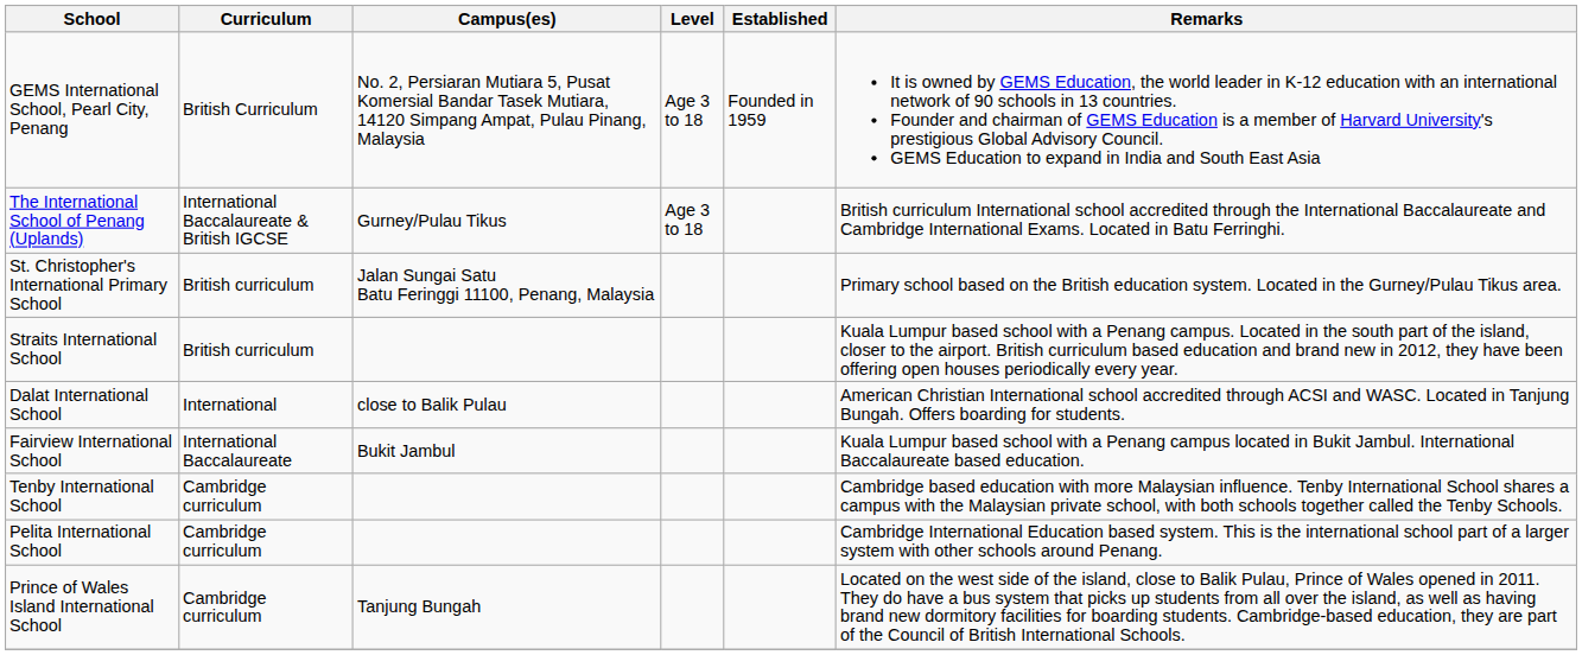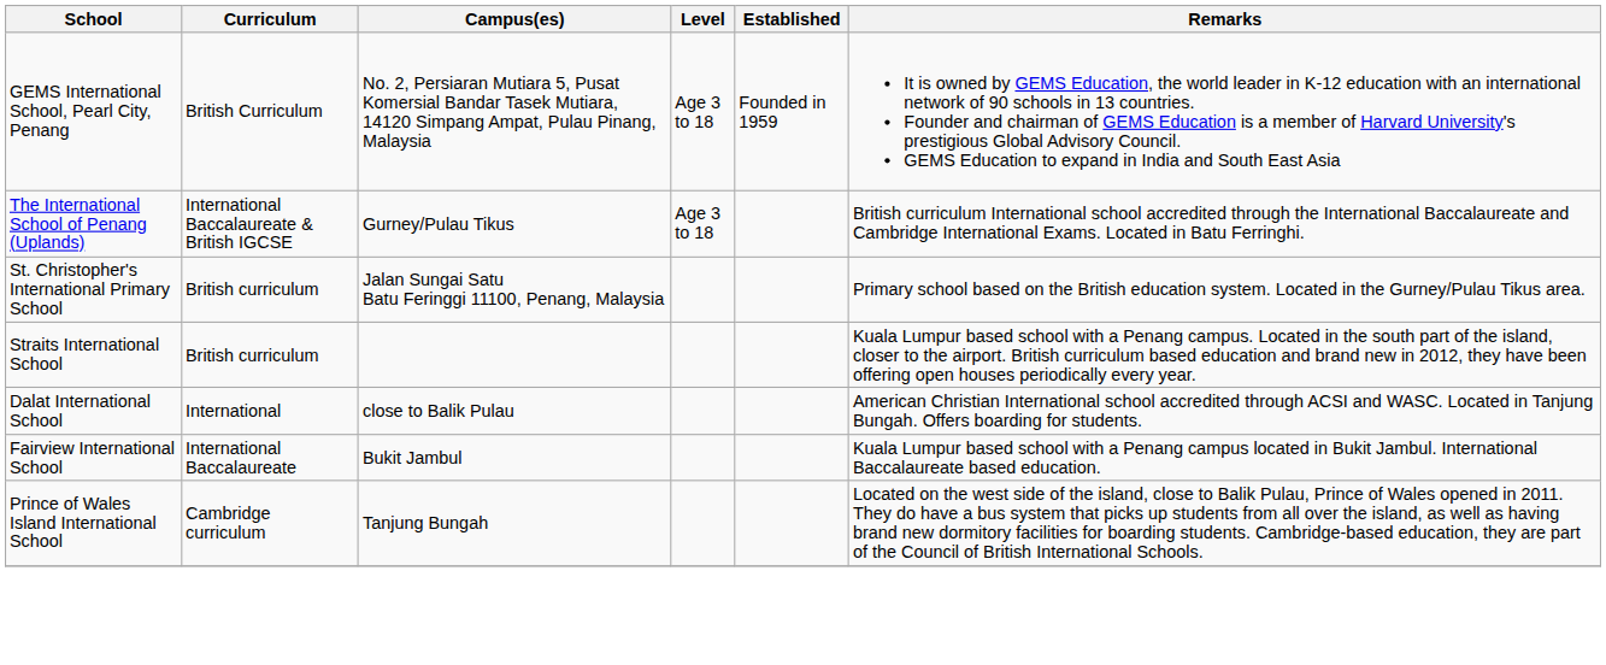 <table class="wikitable sortable" style="font-size: 85%" width= align=>
 <tr bgcolor=lightgrey>
 <th>School</th>
 <th>Curriculum</th>
 <th>Campus(es)</th>
 <th>Level</th>
 <th>Established</th>
 <th>Remarks</th>
 </tr>
 <tr>
 <td>GEMS International School, Pearl City, Penang </td>
 <td>British Curriculum</td>
 <td>No. 2, Persiaran Mutiara 5, Pusat Komersial Bandar Tasek Mutiara, 14120 Simpang Ampat, Pulau Pinang, Malaysia</td>
 <td>Age 3 to 18</td>
 <td>Founded in 1959</td>
 <td><br><ul><li>It is owned by <a href='#'>GEMS Education</a>, the world leader in K-12 education with an international network of 90 schools in 13 countries.</li><li>Founder and chairman of <a href='#'>GEMS Education</a> is a member of <a href='#'>Harvard University</a>'s prestigious Global Advisory Council.</li><li>GEMS Education to expand in India and South East Asia</li></ul></td>
 </tr>
 <tr>
 <td><a href='#'>The International School of Penang (Uplands)</a></td>
 <td>International Baccalaureate & British IGCSE</td>
 <td>Gurney/Pulau Tikus</td>
 <td>Age 3 to 18</td>
 <td></td>
 <td>British curriculum International school accredited through the International Baccalaureate and Cambridge International Exams.  Located in Batu Ferringhi.</td>
 </tr>
 <tr>
 <td>St. Christopher's International Primary School</td>
 <td>British curriculum</td>
 <td>Jalan Sungai Satu<br>Batu Feringgi 11100, Penang, Malaysia</td>
 <td></td>
 <td></td>
 <td>Primary school based on the British education system.  Located in the Gurney/Pulau Tikus area.</td>
 </tr>
 <tr>
 <td>Straits International School</td>
 <td>British curriculum</td>
 <td></td>
 <td></td>
 <td></td>
 <td>Kuala Lumpur based school with a Penang campus.  Located in the south part of the island, closer to the airport.  British curriculum based education and brand new in 2012, they have been offering open houses periodically every year.</td>
 </tr>
 <tr>
 <td>Dalat International School</td>
 <td>International</td>
 <td>close to Balik Pulau</td>
 <td></td>
 <td></td>
 <td>American Christian International school accredited through ACSI and WASC.  Located in Tanjung Bungah.  Offers boarding for students.</td>
 </tr>
 <tr>
 <td>Fairview International School</td>
 <td>International Baccalaureate</td>
 <td>Bukit Jambul</td>
 <td></td>
 <td></td>
 <td>Kuala Lumpur based school with a Penang campus located in Bukit Jambul.  International Baccalaureate based education.</td>
 </tr>
 <tr>
-<td>Tenby International School</td>
-<td>Cambridge curriculum</td>
-<td></td>
-<td></td>
-<td></td>
-<td>Cambridge based education with more Malaysian influence.  Tenby International School shares a campus with the Malaysian private school, with both schools together called the Tenby Schools.</td>
-</tr>
-<tr>
-<td>Pelita International School</td>
-<td>Cambridge curriculum</td>
-<td></td>
-<td></td>
-<td></td>
-<td>Cambridge International Education based system.  This is the international school part of a larger system with other schools around Penang.</td>
-</tr>
-<tr>
 <td>Prince of Wales Island International School</td>
 <td>Cambridge curriculum</td>
 <td>Tanjung Bungah</td>
 <td></td>
 <td></td>
 <td>Located on the west side of the island, close to Balik Pulau, Prince of Wales opened in 2011.  They do have a bus system that picks up students from all over the island, as well as having brand new dormitory facilities for boarding students.  Cambridge-based education, they are part of the Council of British International Schools.</td>
 </tr>
 <tr>
 </tr>
 </table>
